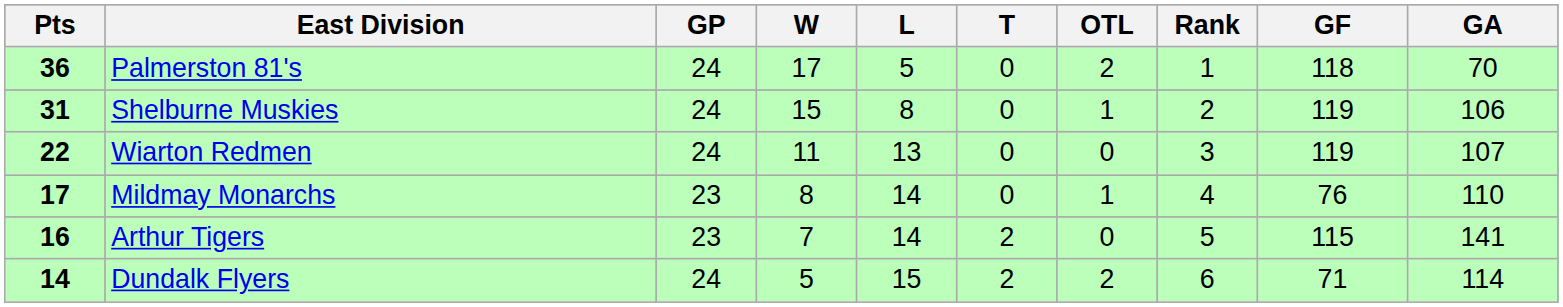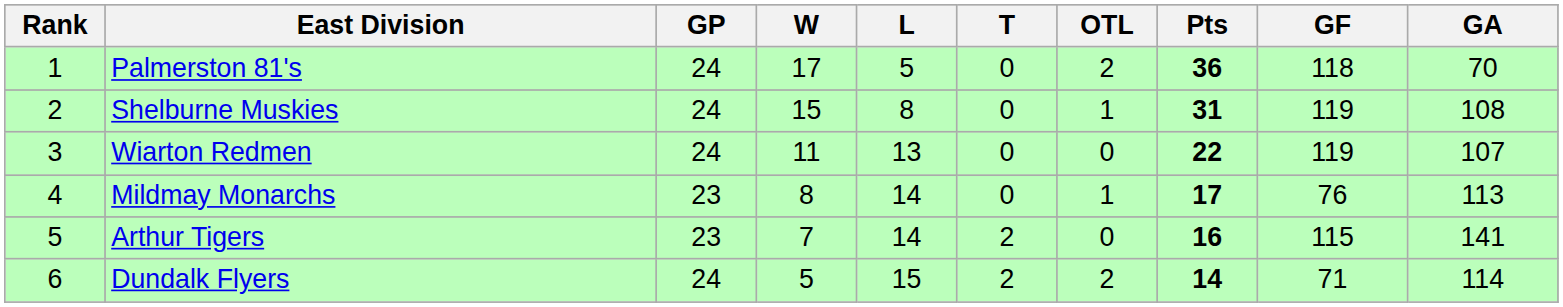 <table class="wikitable" style="text-align:center" width:50em">
 <tr>
-<th bgcolor="#DDDDFF" width="5%">Pts</th>
+<th bgcolor="#DDDDFF" width="5%">Rank</th>
 <th bgcolor="#DDDDFF" width="27.5%">East Division</th>
 <th bgcolor="#DDDDFF" width="5%">GP</th>
 <th bgcolor="#DDDDFF" width="5%">W</th>
 <th bgcolor="#DDDDFF" width="5%">L</th>
 <th bgcolor="#DDDDFF" width="5%">T</th>
 <th bgcolor="#DDDDFF" width="5%">OTL</th>
-<th bgcolor="#DDDDFF" width="5%">Rank</th>
+<th bgcolor="#DDDDFF" width="5%">Pts</th>
 <th bgcolor="#DDDDFF" width="7.5%">GF</th>
 <th bgcolor="#DDDDFF" width="7.5%">GA</th>
 </tr>
 <tr bgcolor="#bbffbb">
-<td><strong>36</strong></td>
+<td>1</td>
 <td align=left><a href='#'>Palmerston 81's</a></td>
 <td>24</td>
 <td>17</td>
 <td>5</td>
 <td>0</td>
 <td>2</td>
-<td>1</td>
+<td><strong>36</strong></td>
 <td>118</td>
 <td>70</td>
 </tr>
 <tr bgcolor="#bbffbb">
-<td><strong>31</strong></td>
+<td>2</td>
 <td align=left><a href='#'>Shelburne Muskies</a></td>
 <td>24</td>
 <td>15</td>
 <td>8</td>
 <td>0</td>
 <td>1</td>
-<td>2</td>
+<td><strong>31</strong></td>
 <td>119</td>
-<td>106</td>
+<td>108</td>
 </tr>
 <tr bgcolor="#bbffbb">
-<td><strong>22</strong></td>
+<td>3</td>
 <td align=left><a href='#'>Wiarton Redmen</a></td>
 <td>24</td>
 <td>11</td>
 <td>13</td>
 <td>0</td>
 <td>0</td>
-<td>3</td>
+<td><strong>22</strong></td>
 <td>119</td>
 <td>107</td>
 </tr>
 <tr bgcolor="#bbffbb">
-<td><strong>17</strong></td>
+<td>4</td>
 <td align=left><a href='#'>Mildmay Monarchs</a></td>
 <td>23</td>
 <td>8</td>
 <td>14</td>
 <td>0</td>
 <td>1</td>
-<td>4</td>
+<td><strong>17</strong></td>
 <td>76</td>
-<td>110</td>
+<td>113</td>
 </tr>
 <tr bgcolor="#bbffbb">
-<td><strong>16</strong></td>
+<td>5</td>
 <td align=left><a href='#'>Arthur Tigers</a></td>
 <td>23</td>
 <td>7</td>
 <td>14</td>
 <td>2</td>
 <td>0</td>
-<td>5</td>
+<td><strong>16</strong></td>
 <td>115</td>
 <td>141</td>
 </tr>
 <tr bgcolor="#bbffbb">
-<td><strong>14</strong></td>
+<td>6</td>
 <td align=left><a href='#'>Dundalk Flyers</a></td>
 <td>24</td>
 <td>5</td>
 <td>15</td>
 <td>2</td>
 <td>2</td>
-<td>6</td>
+<td><strong>14</strong></td>
 <td>71</td>
 <td>114</td>
 </tr>
 </table>
